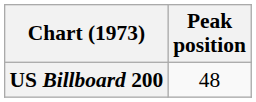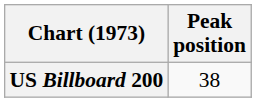 <table class="wikitable sortable plainrowheaders">
 <tr>
 <th>Chart (1973)</th>
 <th>Peak<br>position</th>
 </tr>
 <tr>
 <th scope="row">US <em>Billboard</em> 200</th>
-<td align="center">48</td>
+<td align="center">38</td>
 </tr>
 </table>
